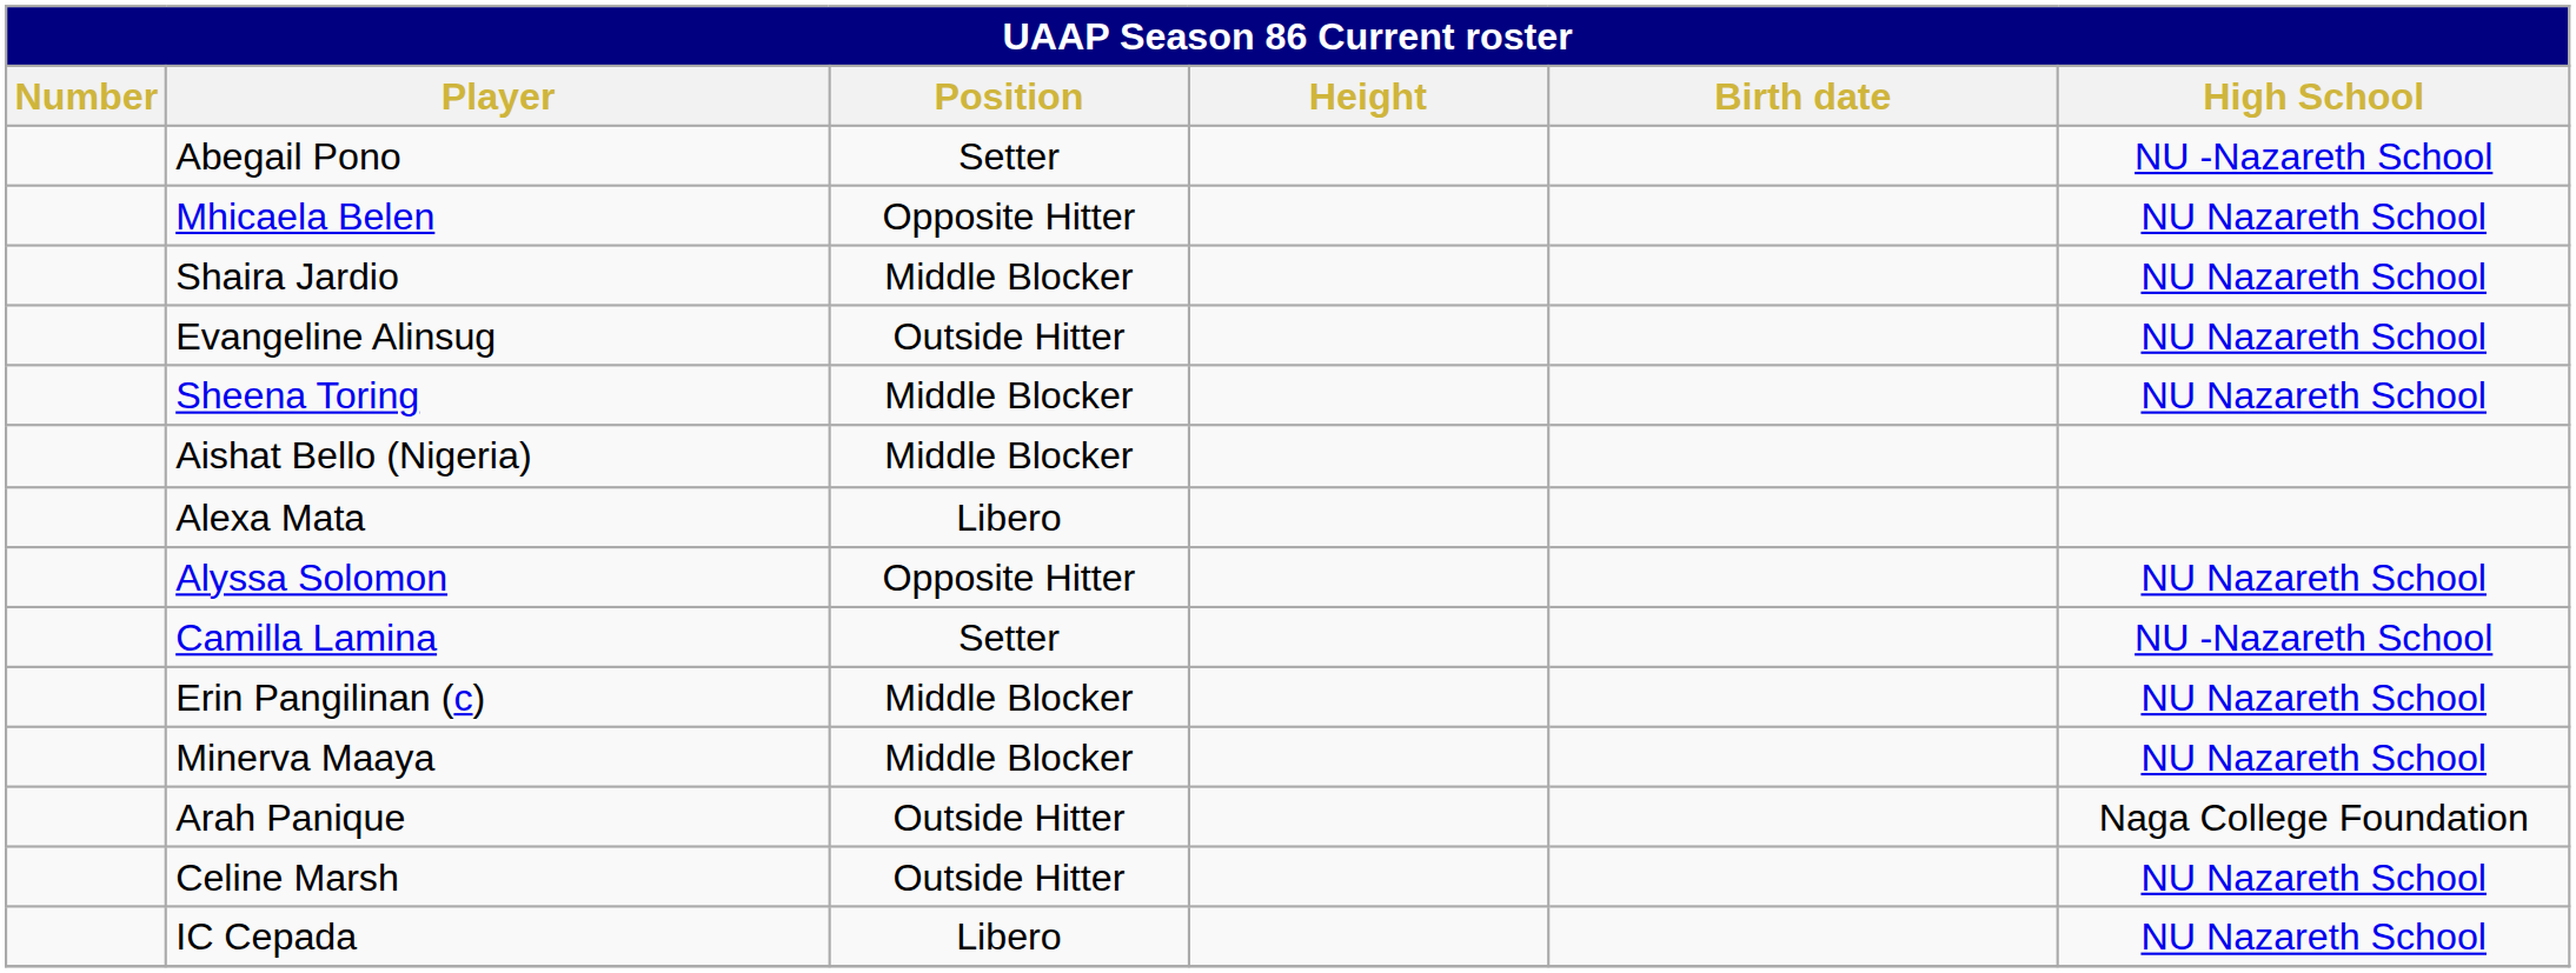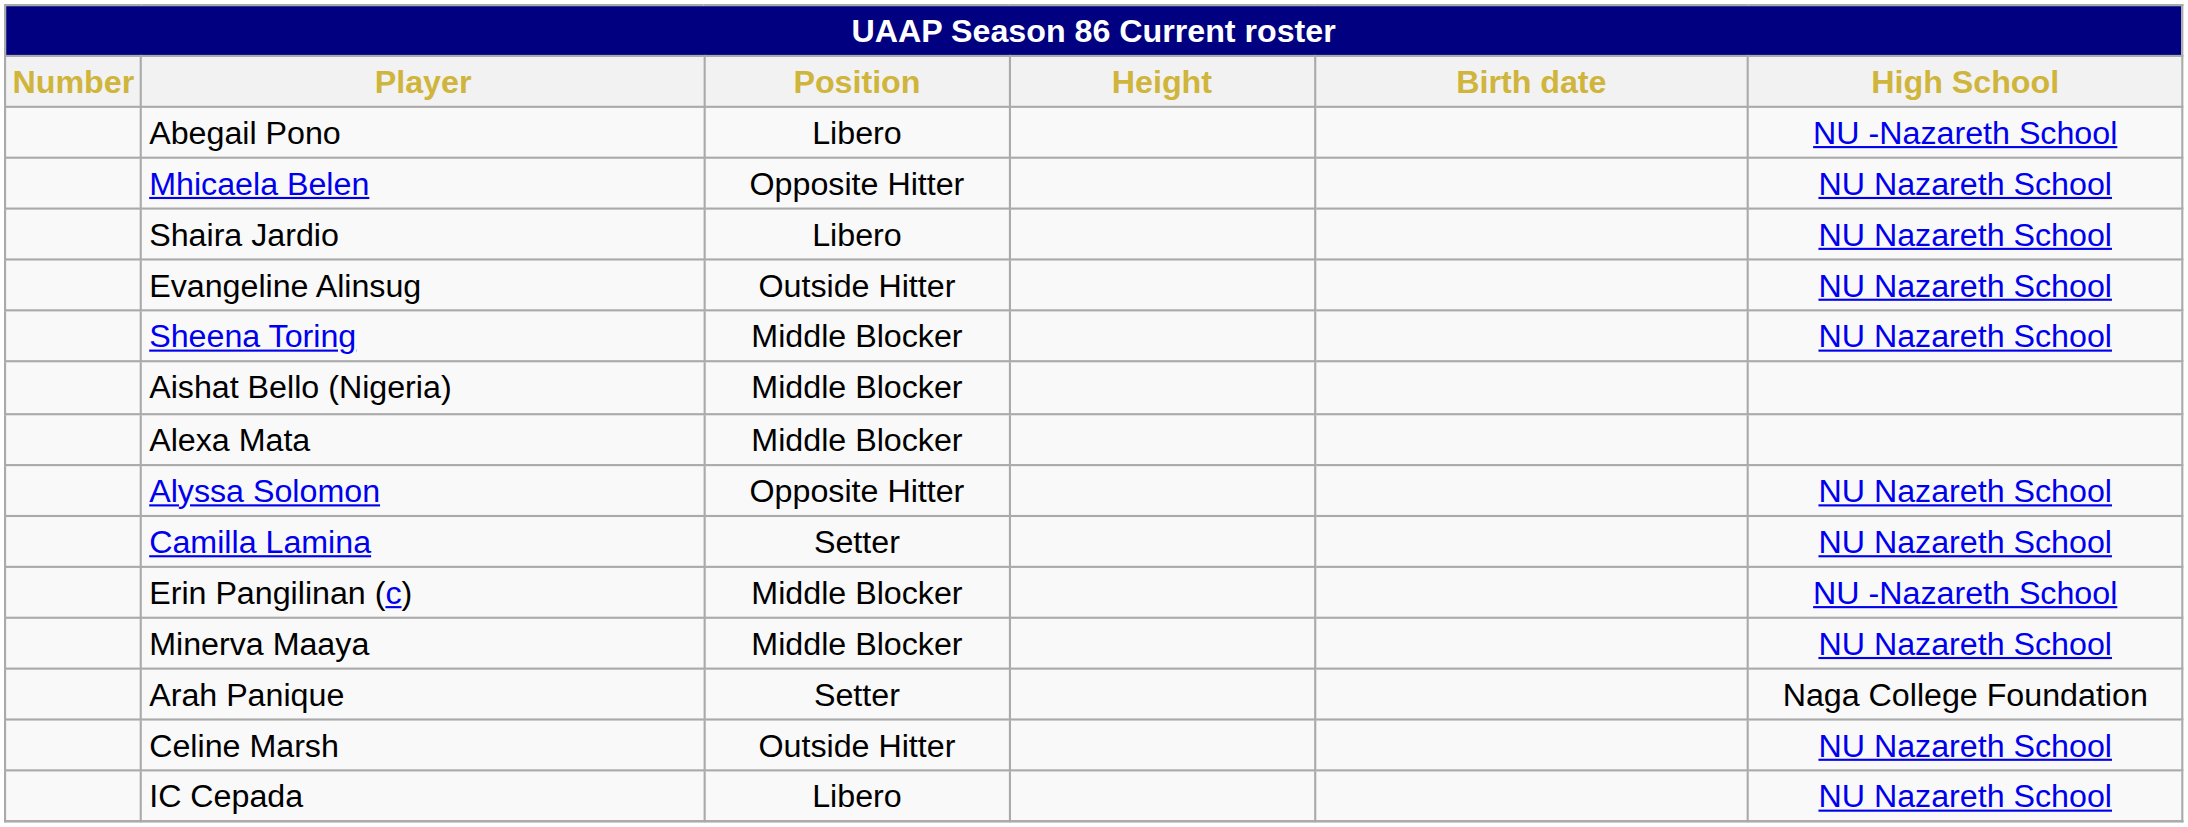 <table class="wikitable sortable" style="font-size:95%; text-align:left;">
 <tr>
 <th colspan="7" style= "background:#000080; color: white; text-align: center"><strong>UAAP Season 86 Current roster</strong></th>
 </tr>
 <tr style="background:#FFFFFF; color:#CFB53B">
 <th style= "align=center; width:1em;">Number</th>
 <th style= "align=center;width:17em;">Player</th>
 <th style= "align=center; width:9em;">Position</th>
 <th style= "align=center; width:9em;">Height</th>
 <th style= "align=center; width:13em;">Birth date</th>
 <th style= "align=center; width:13em;">High School</th>
 </tr>
 <tr align=center>
 <td></td>
 <td align=left>Abegail Pono</td>
-<td>Setter</td>
+<td>Libero</td>
 <td></td>
 <td align=right></td>
 <td><a href='#'>NU -Nazareth School</a></td>
 </tr>
 <tr align=center>
 <td></td>
 <td align=left><a href='#'>Mhicaela Belen</a></td>
 <td>Opposite Hitter</td>
 <td></td>
 <td align=right></td>
 <td><a href='#'>NU Nazareth School</a></td>
 </tr>
 <tr align=center>
 <td></td>
 <td align=left>Shaira Jardio</td>
-<td>Middle Blocker</td>
+<td>Libero</td>
 <td></td>
 <td align=right></td>
 <td><a href='#'>NU Nazareth School</a></td>
 </tr>
 <tr align=center>
 <td></td>
 <td align=left>Evangeline Alinsug</td>
 <td>Outside Hitter</td>
 <td></td>
 <td align=right></td>
 <td><a href='#'>NU Nazareth School</a></td>
 </tr>
 <tr align=center>
 <td></td>
 <td align=left><a href='#'>Sheena Toring</a></td>
 <td>Middle Blocker</td>
 <td></td>
 <td align=right></td>
 <td><a href='#'>NU Nazareth School</a></td>
 </tr>
 <tr align=center>
 <td></td>
 <td align=left>Aishat Bello (Nigeria)</td>
 <td>Middle Blocker</td>
 <td></td>
 <td></td>
 <td></td>
 </tr>
 <tr align=center>
 <td></td>
 <td align=left>Alexa Mata</td>
-<td>Libero</td>
+<td>Middle Blocker</td>
 <td></td>
 <td></td>
 <td></td>
 </tr>
 <tr align=center>
 <td></td>
 <td align=left><a href='#'>Alyssa Solomon</a></td>
 <td>Opposite Hitter</td>
 <td></td>
 <td align=right></td>
 <td><a href='#'>NU Nazareth School</a></td>
 </tr>
 <tr align=center>
 <td></td>
 <td align=left><a href='#'>Camilla Lamina</a></td>
 <td>Setter</td>
 <td></td>
 <td align=right></td>
-<td><a href='#'>NU -Nazareth School</a></td>
+<td><a href='#'>NU Nazareth School</a></td>
 </tr>
 <tr align=center>
 <td></td>
 <td align=left>Erin Pangilinan (<a href='#'>c</a>)</td>
 <td>Middle Blocker</td>
 <td></td>
 <td align=right></td>
-<td><a href='#'>NU Nazareth School</a></td>
+<td><a href='#'>NU -Nazareth School</a></td>
 </tr>
 <tr align=center>
 <td></td>
 <td align=left>Minerva Maaya</td>
 <td>Middle Blocker</td>
 <td></td>
 <td align=right></td>
 <td><a href='#'>NU Nazareth School</a></td>
 </tr>
 <tr align=center>
 <td></td>
 <td align=left>Arah Panique</td>
-<td>Outside Hitter</td>
+<td>Setter</td>
 <td></td>
 <td align=right></td>
 <td>Naga College Foundation</td>
 </tr>
 <tr align=center>
 <td></td>
 <td align=left>Celine Marsh</td>
 <td>Outside Hitter</td>
 <td></td>
 <td align=right></td>
 <td><a href='#'>NU Nazareth School</a></td>
 </tr>
 <tr align=center>
 <td></td>
 <td align=left>IC Cepada</td>
 <td>Libero</td>
 <td></td>
 <td align=right></td>
 <td><a href='#'>NU Nazareth School</a></td>
 </tr>
 <tr align=center>
 </tr>
 </table>
